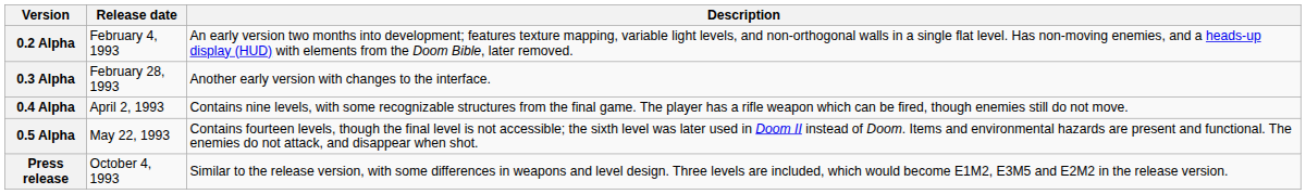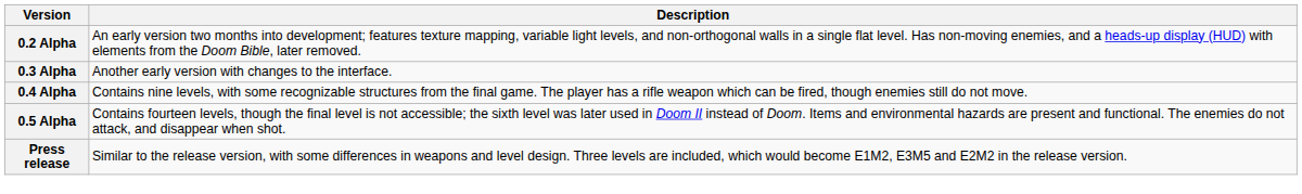 <table class="wikitable plainrowheaders">
 <tr>
 <th scope="col">Version</th>
-<th scope="col">Release date</th>
 <th scope="col">Description</th>
 </tr>
 <tr>
 <th scope="row">0.2 Alpha</th>
-<td>February 4, 1993</td>
 <td>An early version two months into development; features texture mapping, variable light levels, and non-orthogonal walls in a single flat level. Has non-moving enemies, and a <a href='#'>heads-up display (HUD)</a> with elements from the <em>Doom Bible</em>, later removed.</td>
 </tr>
 <tr>
 <th scope="row">0.3 Alpha</th>
-<td>February 28, 1993</td>
 <td>Another early version with changes to the interface.</td>
 </tr>
 <tr>
 <th scope="row">0.4 Alpha</th>
-<td>April 2, 1993</td>
 <td>Contains nine levels, with some recognizable structures from the final game. The player has a rifle weapon which can be fired, though enemies still do not move.</td>
 </tr>
 <tr>
 <th scope="row">0.5 Alpha</th>
-<td>May 22, 1993</td>
 <td>Contains fourteen levels, though the final level is not accessible; the sixth level was later used in <em><a href='#'>Doom II</a></em> instead of <em>Doom</em>. Items and environmental hazards are present and functional. The enemies do not attack, and disappear when shot.</td>
 </tr>
 <tr>
 <th scope="row">Press release</th>
-<td>October 4, 1993</td>
 <td>Similar to the release version, with some differences in weapons and level design. Three levels are included, which would become E1M2, E3M5 and E2M2 in the release version.</td>
 </tr>
 </table>
